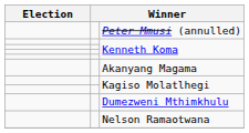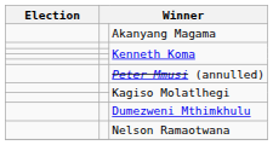 <table class=wikitable>
 <tr>
 <th width=100>Election</th>
 <th width=175 colspan=2>Winner</th>
 </tr>
 <tr>
 <td></td>
-<td bgcolor=></td>
-<td><del><em><a href='#'>Peter Mmusi</a></em></del> (annulled)</td>
+<td width=5 bgcolor=></td>
+<td>Akanyang Magama</td>
 </tr>
 <tr>
 <td></td>
 <td width=5 bgcolor=></td>
 <td rowspan=4><a href='#'>Kenneth Koma</a></td>
 </tr>
 <tr>
 <td></td>
 <td width=5 bgcolor=></td>
 </tr>
 <tr>
 <td></td>
 <td width=5 bgcolor=></td>
 </tr>
 <tr>
 <td></td>
 <td width=5 bgcolor=></td>
 </tr>
 <tr>
 <td></td>
-<td width=5 bgcolor=></td>
-<td>Akanyang Magama</td>
+<td bgcolor=></td>
+<td><del><em><a href='#'>Peter Mmusi</a></em></del> (annulled)</td>
 </tr>
 <tr>
 <td></td>
 <td bgcolor=></td>
 <td rowspan=2>Kagiso Molatlhegi</td>
 </tr>
 <tr>
 <td></td>
 <td bgcolor=></td>
 </tr>
 <tr>
 <td></td>
 <td bgcolor=></td>
 <td><a href='#'>Dumezweni Mthimkhulu</a></td>
 </tr>
 <tr>
 <td></td>
 <td bgcolor=></td>
 <td>Nelson Ramaotwana</td>
 </tr>
 <tr>
 </tr>
 </table>
